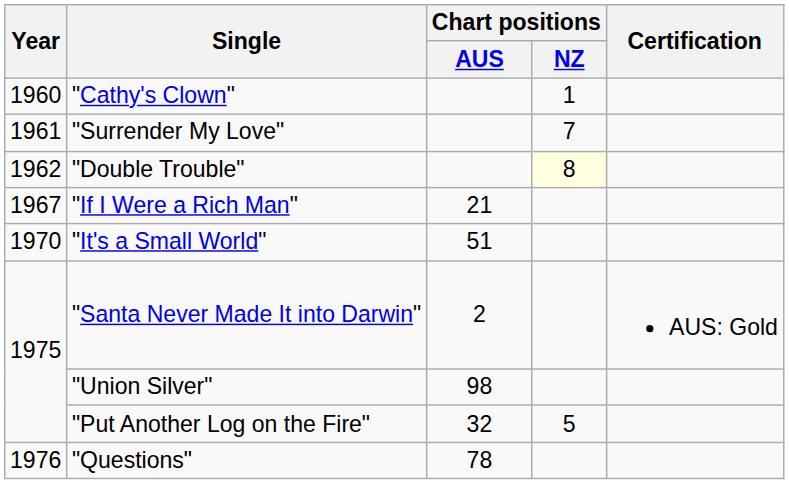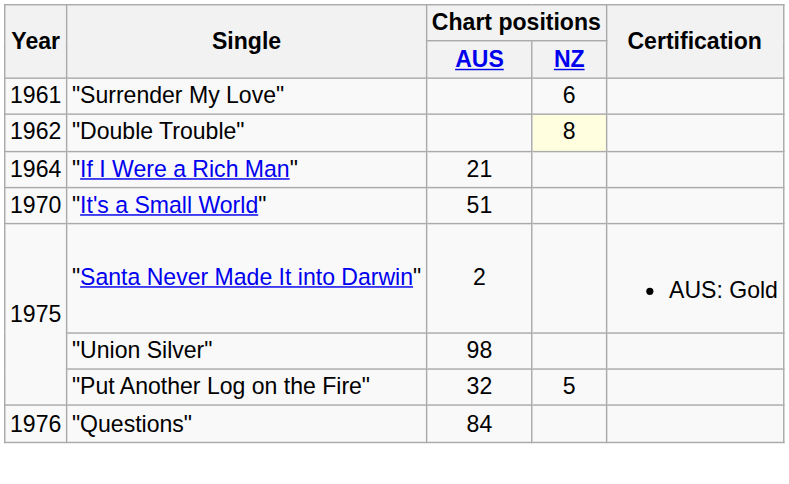 <table class="wikitable">
 <tr>
 <th rowspan="2">Year</th>
 <th rowspan="2">Single</th>
 <th colspan="2">Chart positions</th>
 <th rowspan="2">Certification</th>
 </tr>
 <tr>
 <th {{small><a href='#'>AUS</a></th>
 <th {{small><a href='#'>NZ</a></th>
 </tr>
 <tr>
-<td>1960</td>
-<td>"<a href='#'>Cathy's Clown</a>"</td>
-<td style="text-align:center;"></td>
-<td style="text-align:center;">1</td>
-<td></td>
-</tr>
-<tr>
 <td>1961</td>
 <td>"Surrender My Love"</td>
 <td style="text-align:center;"></td>
-<td style="text-align:center;">7</td>
+<td style="text-align:center;">6</td>
 <td></td>
 </tr>
 <tr>
 <td>1962</td>
 <td>"Double Trouble"</td>
 <td style="text-align:center;"></td>
 <td style="background: lightyellow; text-align:center;">8</td>
 <td></td>
 </tr>
 <tr>
-<td>1967</td>
+<td>1964</td>
 <td>"<a href='#'>If I Were a Rich Man</a>"</td>
 <td style="text-align:center;">21</td>
 <td style="text-align:center;"></td>
 <td></td>
 </tr>
 <tr>
 <td>1970</td>
 <td>"<a href='#'>It's a Small World</a>"</td>
 <td style="text-align:center;">51</td>
 <td style="text-align:center;"></td>
 <td></td>
 </tr>
 <tr>
 <td rowspan="3">1975</td>
 <td>"<a href='#'>Santa Never Made It into Darwin</a>"</td>
 <td style="text-align:center;">2</td>
 <td style="text-align:center;"></td>
 <td><br><ul><li>AUS: Gold</li></ul></td>
 </tr>
 <tr>
 <td>"Union Silver"</td>
 <td style="text-align:center;">98</td>
 <td style="text-align:center;"></td>
 <td></td>
 </tr>
 <tr>
 <td>"Put Another Log on the Fire"</td>
 <td style="text-align:center;">32</td>
 <td style="text-align:center;">5</td>
 <td></td>
 </tr>
 <tr>
 <td>1976</td>
 <td>"Questions"</td>
-<td style="text-align:center;">78</td>
+<td style="text-align:center;">84</td>
 <td style="text-align:center;"></td>
 <td></td>
 </tr>
 </table>
